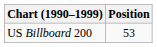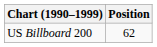 <table class="wikitable sortable">
 <tr>
 <th>Chart (1990–1999)</th>
 <th>Position</th>
 </tr>
 <tr>
 <td>US <em>Billboard</em> 200</td>
-<td style="text-align:center;">53</td>
+<td style="text-align:center;">62</td>
 </tr>
 </table>
